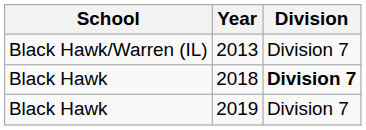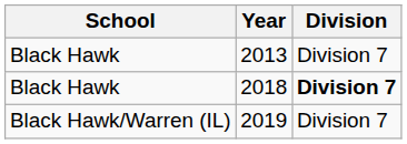 <table class="wikitable">
 <tr>
 <th>School</th>
 <th>Year</th>
 <th>Division</th>
 </tr>
 <tr>
-<td>Black Hawk/Warren (IL)</td>
+<td>Black Hawk</td>
 <td>2013</td>
 <td>Division 7</td>
 </tr>
 <tr>
 <td>Black Hawk</td>
 <td>2018</td>
 <td><strong>Division 7</strong></td>
 </tr>
 <tr>
-<td>Black Hawk</td>
+<td>Black Hawk/Warren (IL)</td>
 <td>2019</td>
 <td>Division 7</td>
 </tr>
 </table>
